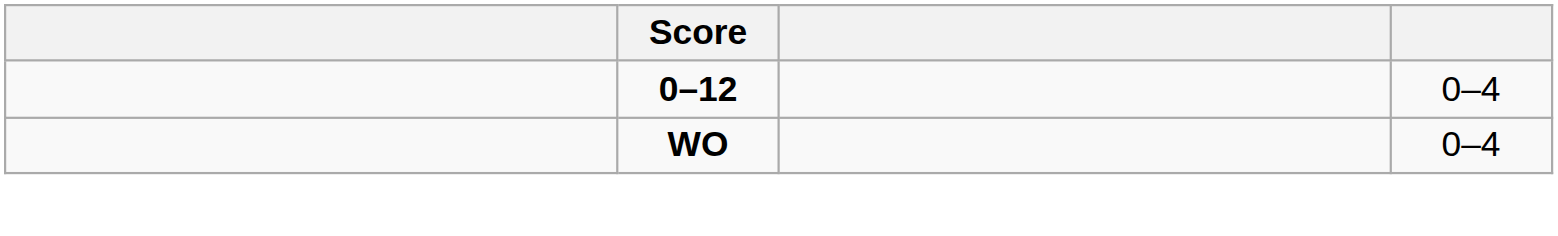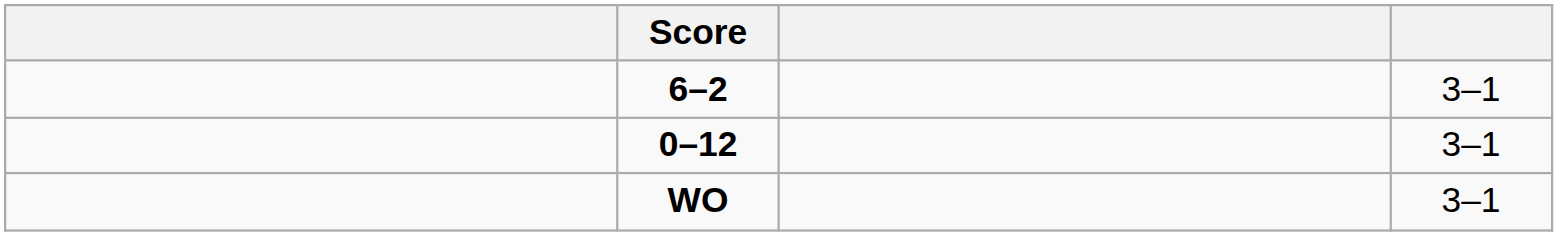 <table class="wikitable" style="text-align: center; ">
 <tr>
 <th align="right" width="270"></th>
 <th width="65">Score</th>
 <th align="left" width="270"></th>
 <th width="65"></th>
 </tr>
 <tr>
+<td align="left"><strong></strong></td>
+<td><strong>6–2</strong></td>
+<td align="left"></td>
+<td>3–1 <strong></strong></td>
+</tr>
+<tr>
 <td align="left"></td>
 <td><strong>0–12</strong></td>
 <td align="left"><strong></strong></td>
-<td>0–4 <strong></strong></td>
+<td>3–1 <strong></strong></td>
 </tr>
 <tr>
 <td align="left"></td>
 <td><strong>WO</strong></td>
 <td align="left"><strong></strong></td>
-<td>0–4 <strong></strong></td>
+<td>3–1 <strong></strong></td>
 </tr>
 </table>
